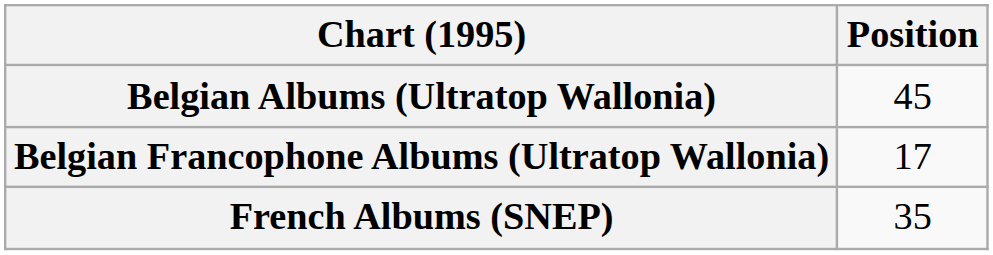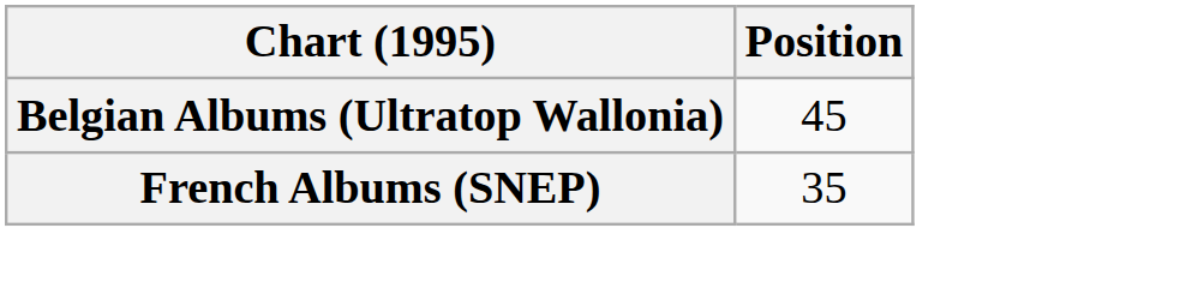 <table class="wikitable sortable plainrowheaders" style="text-align:center">
 <tr>
 <th scope="col">Chart (1995)</th>
 <th scope="col">Position</th>
 </tr>
 <tr>
 <th scope="row">Belgian Albums (Ultratop Wallonia)</th>
 <td>45</td>
 </tr>
 <tr>
-<th scope="row">Belgian Francophone Albums (Ultratop Wallonia)</th>
-<td>17</td>
-</tr>
-<tr>
 <th scope="row">French Albums (SNEP)</th>
 <td>35</td>
 </tr>
 </table>
